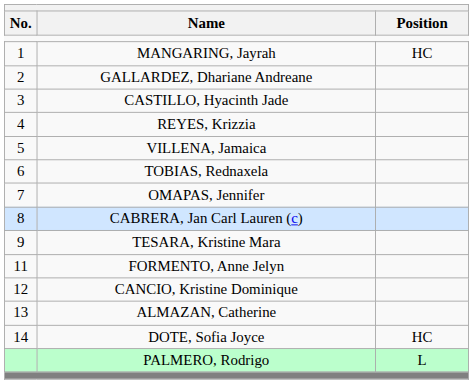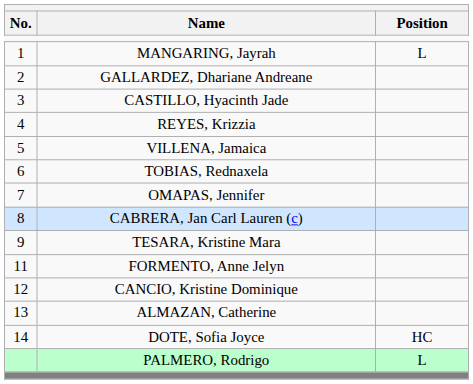 <table class='wikitable mw-collapsible mw-collapsed' style="text-align: center; width: 500px; border: none">
 <tr>
 <th style='text-align: left;' colspan=3></th>
 </tr>
 <tr>
 <th style='width: 7%;'>No.</th>
 <th>Name</th>
 <th style='width: 20%;'>Position</th>
 </tr>
 <tr>
 <td style='border: none;'></td>
 </tr>
 <tr>
 <td>1</td>
 <td>MANGARING, Jayrah</td>
-<td>HC</td>
+<td>L</td>
 </tr>
 <tr>
 <td>2</td>
 <td>GALLARDEZ, Dhariane Andreane</td>
 <td></td>
 </tr>
 <tr>
 <td>3</td>
 <td>CASTILLO, Hyacinth Jade</td>
 <td></td>
 </tr>
 <tr>
 <td>4</td>
 <td>REYES, Krizzia</td>
 <td></td>
 </tr>
 <tr>
 <td>5</td>
 <td>VILLENA, Jamaica</td>
 <td></td>
 </tr>
 <tr>
 <td>6</td>
 <td>TOBIAS, Rednaxela</td>
 <td></td>
 </tr>
 <tr>
 <td>7</td>
 <td>OMAPAS, Jennifer</td>
 <td></td>
 </tr>
 <tr bgcolor=#D0E6FF>
 <td>8</td>
 <td>CABRERA, Jan Carl Lauren (<a href='#'>c</a>)</td>
 <td></td>
 </tr>
 <tr>
 <td>9</td>
 <td>TESARA, Kristine Mara</td>
 <td></td>
 </tr>
 <tr>
 <td>11</td>
 <td>FORMENTO, Anne Jelyn</td>
 <td></td>
 </tr>
 <tr>
 <td>12</td>
 <td>CANCIO, Kristine Dominique</td>
 <td></td>
 </tr>
 <tr>
 <td>13</td>
 <td>ALMAZAN, Catherine</td>
 <td></td>
 </tr>
 <tr>
 <td>14</td>
 <td>DOTE, Sofia Joyce</td>
 <td>HC</td>
 </tr>
 <tr bgcolor=#BBFFCC>
 <td></td>
 <td>PALMERO, Rodrigo</td>
 <td>L</td>
 </tr>
 <tr>
 <th style='background: grey;' colspan=3></th>
 </tr>
 </table>
